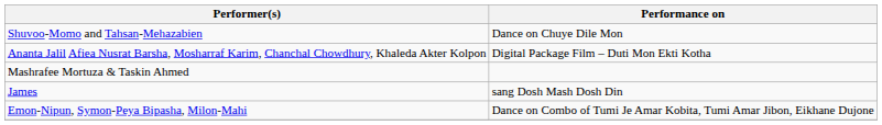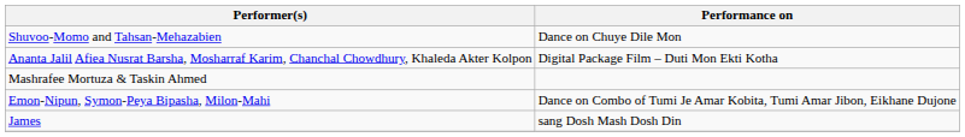 <table class="wikitable">
 <tr>
 <th>Performer(s)</th>
 <th>Performance on</th>
 </tr>
 <tr>
 <td><a href='#'>Shuvoo</a>-<a href='#'>Momo</a> and <a href='#'>Tahsan</a>-<a href='#'>Mehazabien</a></td>
 <td>Dance on Chuye Dile Mon</td>
 </tr>
 <tr>
 <td><a href='#'>Ananta Jalil</a> <a href='#'>Afiea Nusrat Barsha</a>, <a href='#'>Mosharraf Karim</a>, <a href='#'>Chanchal Chowdhury</a>, Khaleda Akter Kolpon</td>
 <td>Digital Package Film – Duti Mon Ekti Kotha</td>
 </tr>
 <tr>
 <td>Mashrafee Mortuza & Taskin Ahmed</td>
 <td></td>
 </tr>
 <tr>
+<td><a href='#'>Emon</a>-<a href='#'>Nipun</a>, <a href='#'>Symon</a>-<a href='#'>Peya Bipasha</a>, <a href='#'>Milon</a>-<a href='#'>Mahi</a></td>
+<td>Dance on Combo of Tumi Je Amar Kobita, Tumi Amar Jibon, Eikhane Dujone</td>
+</tr>
+<tr>
 <td><a href='#'>James</a></td>
 <td>sang Dosh Mash Dosh Din</td>
 </tr>
 <tr>
-<td><a href='#'>Emon</a>-<a href='#'>Nipun</a>, <a href='#'>Symon</a>-<a href='#'>Peya Bipasha</a>, <a href='#'>Milon</a>-<a href='#'>Mahi</a></td>
-<td>Dance on Combo of Tumi Je Amar Kobita, Tumi Amar Jibon, Eikhane Dujone</td>
-</tr>
-<tr>
 </tr>
 </table>
